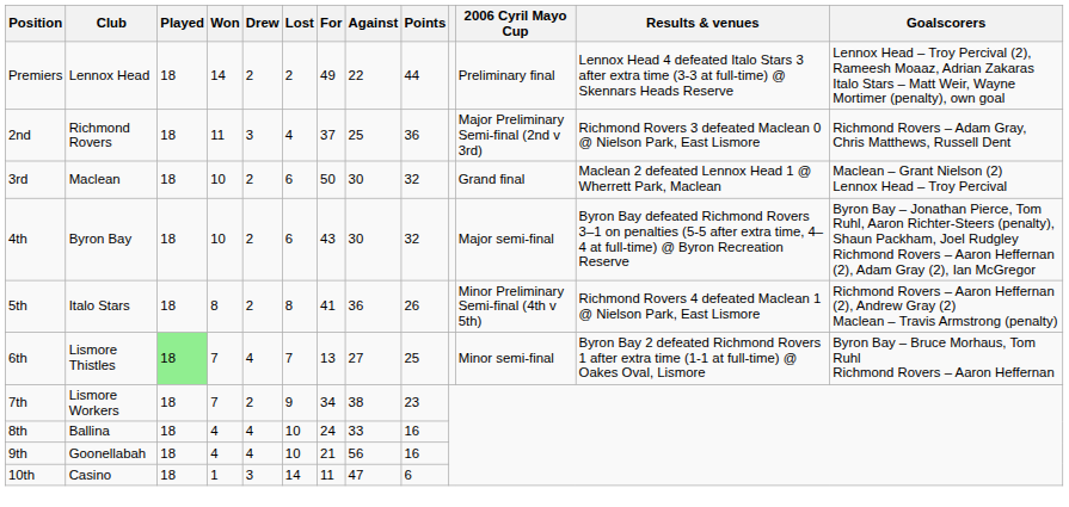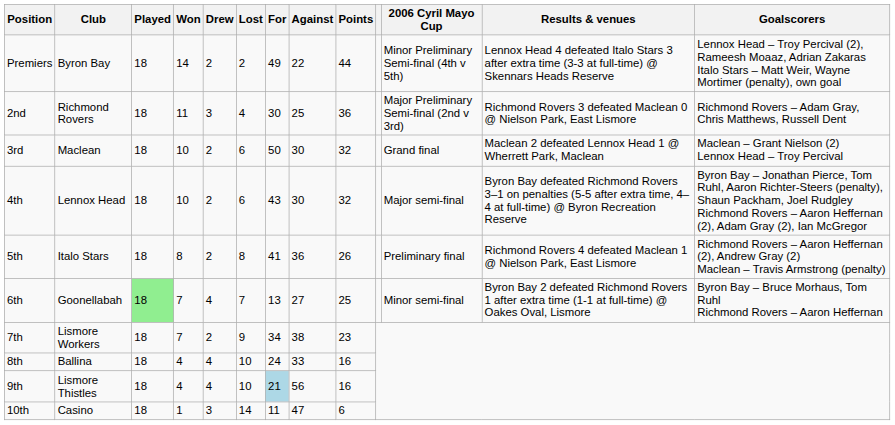 <table class="wikitable">
 <tr>
 <th>Position</th>
 <th>Club</th>
 <th>Played</th>
 <th>Won</th>
 <th>Drew</th>
 <th>Lost</th>
 <th>For</th>
 <th>Against</th>
 <th>Points</th>
 <th></th>
 <th>2006 Cyril Mayo Cup</th>
 <th>Results & venues</th>
 <th>Goalscorers</th>
 </tr>
 <tr>
 <td>Premiers</td>
-<td>Lennox Head</td>
+<td>Byron Bay</td>
 <td>18</td>
 <td>14</td>
 <td>2</td>
 <td>2</td>
 <td>49</td>
 <td>22</td>
 <td>44</td>
 <td></td>
-<td>Preliminary final</td>
+<td>Minor Preliminary Semi-final (4th v 5th)</td>
 <td>Lennox Head 4 defeated Italo Stars 3 after extra time (3-3 at full-time) @ Skennars Heads Reserve</td>
 <td>Lennox Head – Troy Percival (2), Rameesh Moaaz, Adrian Zakaras<br>Italo Stars – Matt Weir, Wayne Mortimer (penalty), own goal</td>
 </tr>
 <tr>
 <td>2nd</td>
 <td>Richmond Rovers</td>
 <td>18</td>
 <td>11</td>
 <td>3</td>
 <td>4</td>
-<td>37</td>
+<td>30</td>
 <td>25</td>
 <td>36</td>
 <td></td>
 <td>Major Preliminary Semi-final (2nd v 3rd)</td>
 <td>Richmond Rovers 3 defeated Maclean 0 @ Nielson Park, East Lismore</td>
 <td>Richmond Rovers – Adam Gray, Chris Matthews, Russell Dent</td>
 </tr>
 <tr>
 <td>3rd</td>
 <td>Maclean</td>
 <td>18</td>
 <td>10</td>
 <td>2</td>
 <td>6</td>
 <td>50</td>
 <td>30</td>
 <td>32</td>
 <td></td>
 <td>Grand final</td>
 <td>Maclean 2 defeated Lennox Head 1 @ Wherrett Park, Maclean</td>
 <td>Maclean – Grant Nielson (2)<br>Lennox Head – Troy Percival</td>
 </tr>
 <tr>
 <td>4th</td>
-<td>Byron Bay</td>
+<td>Lennox Head</td>
 <td>18</td>
 <td>10</td>
 <td>2</td>
 <td>6</td>
 <td>43</td>
 <td>30</td>
 <td>32</td>
 <td></td>
 <td>Major semi-final</td>
 <td>Byron Bay defeated Richmond Rovers 3–1 on penalties (5-5 after extra time, 4–4 at full-time) @ Byron Recreation Reserve</td>
 <td>Byron Bay – Jonathan Pierce, Tom Ruhl, Aaron Richter-Steers (penalty), Shaun Packham, Joel Rudgley<br>Richmond Rovers – Aaron Heffernan (2), Adam Gray (2), Ian McGregor</td>
 </tr>
 <tr>
 <td>5th</td>
 <td>Italo Stars</td>
 <td>18</td>
 <td>8</td>
 <td>2</td>
 <td>8</td>
 <td>41</td>
 <td>36</td>
 <td>26</td>
 <td></td>
-<td>Minor Preliminary Semi-final (4th v 5th)</td>
+<td>Preliminary final</td>
 <td>Richmond Rovers 4 defeated Maclean 1 @ Nielson Park, East Lismore</td>
 <td>Richmond Rovers – Aaron Heffernan (2), Andrew Gray (2)<br>Maclean – Travis Armstrong (penalty)</td>
 </tr>
 <tr>
 <td>6th</td>
-<td>Lismore Thistles</td>
+<td>Goonellabah</td>
 <td style="background: lightgreen;">18</td>
 <td>7</td>
 <td>4</td>
 <td>7</td>
 <td>13</td>
 <td>27</td>
 <td>25</td>
 <td></td>
 <td>Minor semi-final</td>
 <td>Byron Bay 2 defeated Richmond Rovers 1 after extra time (1-1 at full-time) @ Oakes Oval, Lismore</td>
 <td>Byron Bay – Bruce Morhaus, Tom Ruhl<br>Richmond Rovers – Aaron Heffernan</td>
 </tr>
 <tr>
 <td>7th</td>
 <td>Lismore Workers</td>
 <td>18</td>
 <td>7</td>
 <td>2</td>
 <td>9</td>
 <td>34</td>
 <td>38</td>
 <td>23</td>
 </tr>
 <tr>
 <td>8th</td>
 <td>Ballina</td>
 <td>18</td>
 <td>4</td>
 <td>4</td>
 <td>10</td>
 <td>24</td>
 <td>33</td>
 <td>16</td>
 </tr>
 <tr>
 <td>9th</td>
-<td>Goonellabah</td>
+<td>Lismore Thistles</td>
 <td>18</td>
 <td>4</td>
 <td>4</td>
 <td>10</td>
-<td>21</td>
+<td style="background: lightblue;">21</td>
 <td>56</td>
 <td>16</td>
 </tr>
 <tr>
 <td>10th</td>
 <td>Casino</td>
 <td>18</td>
 <td>1</td>
 <td>3</td>
 <td>14</td>
 <td>11</td>
 <td>47</td>
 <td>6</td>
 </tr>
 </table>
